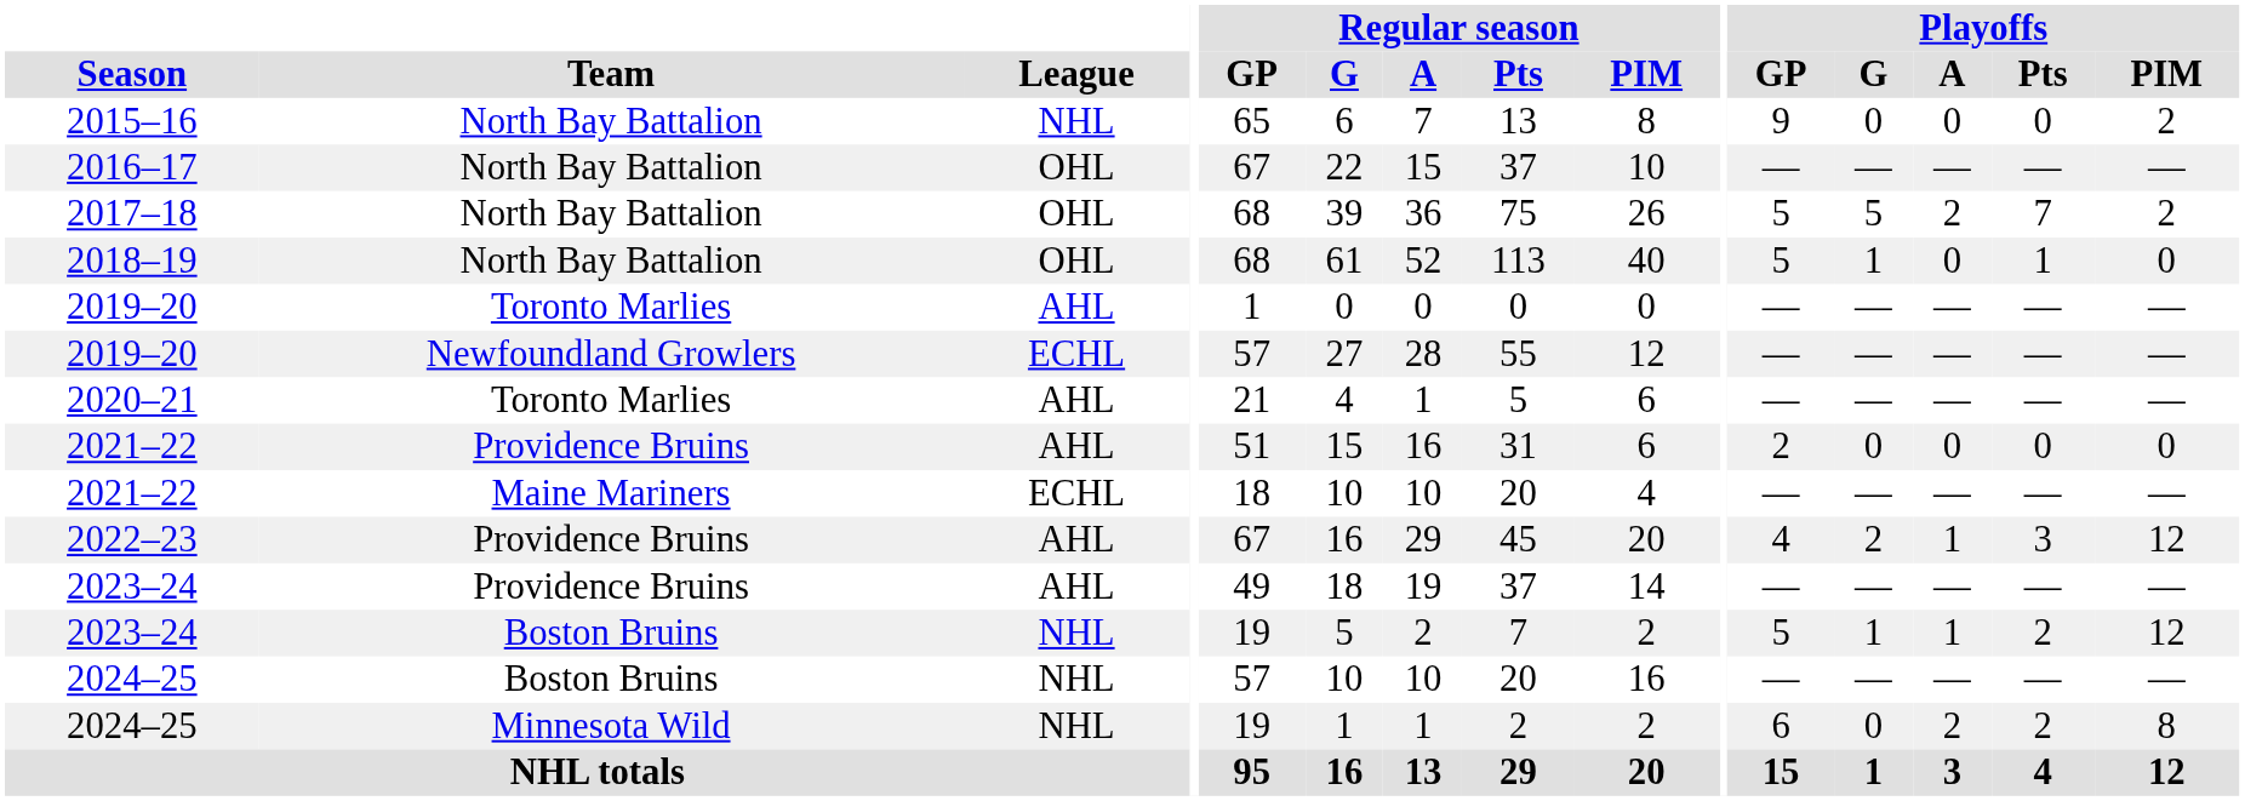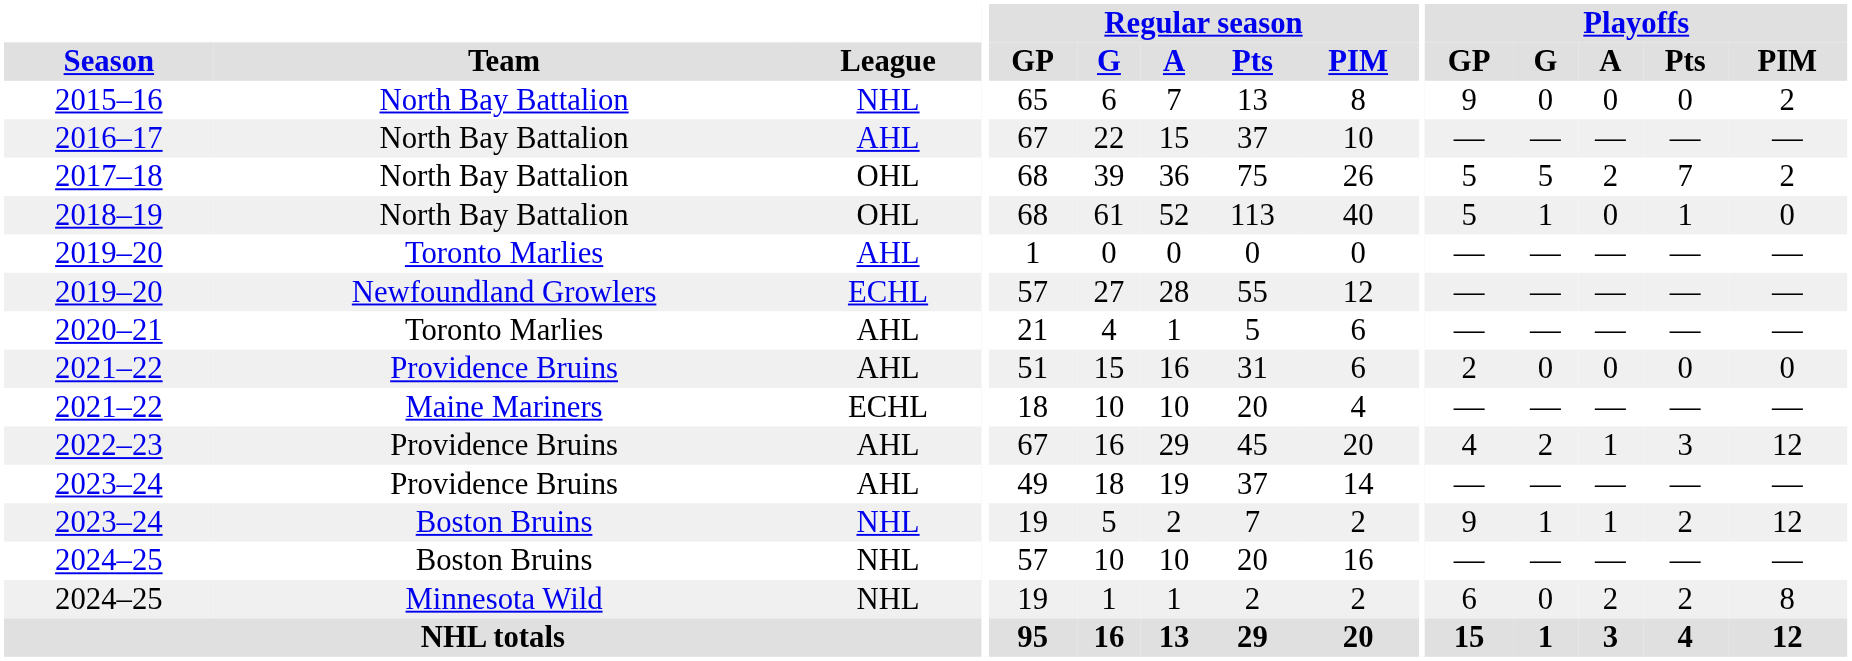 <table border="0" cellpadding="1" cellspacing="0" style="text-align:center; width:60em;">
 <tr bgcolor="#e0e0e0">
 <th colspan="3" bgcolor="#ffffff"></th>
 <th rowspan="102" bgcolor="#ffffff"></th>
 <th colspan="5"><a href='#'>Regular season</a></th>
 <th rowspan="102" bgcolor="#ffffff"></th>
 <th colspan="5"><a href='#'>Playoffs</a></th>
 </tr>
 <tr bgcolor="#e0e0e0">
 <th><a href='#'>Season</a></th>
 <th>Team</th>
 <th>League</th>
 <th>GP</th>
 <th><a href='#'>G</a></th>
 <th><a href='#'>A</a></th>
 <th><a href='#'>Pts</a></th>
 <th><a href='#'>PIM</a></th>
 <th>GP</th>
 <th>G</th>
 <th>A</th>
 <th>Pts</th>
 <th>PIM</th>
 </tr>
 <tr>
 <td><a href='#'>2015–16</a></td>
 <td><a href='#'>North Bay Battalion</a></td>
 <td><a href='#'>NHL</a></td>
 <td>65</td>
 <td>6</td>
 <td>7</td>
 <td>13</td>
 <td>8</td>
 <td>9</td>
 <td>0</td>
 <td>0</td>
 <td>0</td>
 <td>2</td>
 </tr>
 <tr bgcolor="#f0f0f0">
 <td><a href='#'>2016–17</a></td>
 <td>North Bay Battalion</td>
-<td>OHL</td>
+<td><a href='#'>AHL</a></td>
 <td>67</td>
 <td>22</td>
 <td>15</td>
 <td>37</td>
 <td>10</td>
 <td>—</td>
 <td>—</td>
 <td>—</td>
 <td>—</td>
 <td>—</td>
 </tr>
 <tr>
 <td><a href='#'>2017–18</a></td>
 <td>North Bay Battalion</td>
 <td>OHL</td>
 <td>68</td>
 <td>39</td>
 <td>36</td>
 <td>75</td>
 <td>26</td>
 <td>5</td>
 <td>5</td>
 <td>2</td>
 <td>7</td>
 <td>2</td>
 </tr>
 <tr bgcolor="#f0f0f0">
 <td><a href='#'>2018–19</a></td>
 <td>North Bay Battalion</td>
 <td>OHL</td>
 <td>68</td>
 <td>61</td>
 <td>52</td>
 <td>113</td>
 <td>40</td>
 <td>5</td>
 <td>1</td>
 <td>0</td>
 <td>1</td>
 <td>0</td>
 </tr>
 <tr>
 <td><a href='#'>2019–20</a></td>
 <td><a href='#'>Toronto Marlies</a></td>
 <td><a href='#'>AHL</a></td>
 <td>1</td>
 <td>0</td>
 <td>0</td>
 <td>0</td>
 <td>0</td>
 <td>—</td>
 <td>—</td>
 <td>—</td>
 <td>—</td>
 <td>—</td>
 </tr>
 <tr bgcolor="#f0f0f0">
 <td><a href='#'>2019–20</a></td>
 <td><a href='#'>Newfoundland Growlers</a></td>
 <td><a href='#'>ECHL</a></td>
 <td>57</td>
 <td>27</td>
 <td>28</td>
 <td>55</td>
 <td>12</td>
 <td>—</td>
 <td>—</td>
 <td>—</td>
 <td>—</td>
 <td>—</td>
 </tr>
 <tr>
 <td><a href='#'>2020–21</a></td>
 <td>Toronto Marlies</td>
 <td>AHL</td>
 <td>21</td>
 <td>4</td>
 <td>1</td>
 <td>5</td>
 <td>6</td>
 <td>—</td>
 <td>—</td>
 <td>—</td>
 <td>—</td>
 <td>—</td>
 </tr>
 <tr bgcolor="#f0f0f0">
 <td><a href='#'>2021–22</a></td>
 <td><a href='#'>Providence Bruins</a></td>
 <td>AHL</td>
 <td>51</td>
 <td>15</td>
 <td>16</td>
 <td>31</td>
 <td>6</td>
 <td>2</td>
 <td>0</td>
 <td>0</td>
 <td>0</td>
 <td>0</td>
 </tr>
 <tr>
 <td><a href='#'>2021–22</a></td>
 <td><a href='#'>Maine Mariners</a></td>
 <td>ECHL</td>
 <td>18</td>
 <td>10</td>
 <td>10</td>
 <td>20</td>
 <td>4</td>
 <td>—</td>
 <td>—</td>
 <td>—</td>
 <td>—</td>
 <td>—</td>
 </tr>
 <tr bgcolor="#f0f0f0">
 <td><a href='#'>2022–23</a></td>
 <td>Providence Bruins</td>
 <td>AHL</td>
 <td>67</td>
 <td>16</td>
 <td>29</td>
 <td>45</td>
 <td>20</td>
 <td>4</td>
 <td>2</td>
 <td>1</td>
 <td>3</td>
 <td>12</td>
 </tr>
 <tr>
 <td><a href='#'>2023–24</a></td>
 <td>Providence Bruins</td>
 <td>AHL</td>
 <td>49</td>
 <td>18</td>
 <td>19</td>
 <td>37</td>
 <td>14</td>
 <td>—</td>
 <td>—</td>
 <td>—</td>
 <td>—</td>
 <td>—</td>
 </tr>
 <tr bgcolor="#f0f0f0">
 <td><a href='#'>2023–24</a></td>
 <td><a href='#'>Boston Bruins</a></td>
 <td><a href='#'>NHL</a></td>
 <td>19</td>
 <td>5</td>
 <td>2</td>
 <td>7</td>
 <td>2</td>
-<td>5</td>
+<td>9</td>
 <td>1</td>
 <td>1</td>
 <td>2</td>
 <td>12</td>
 </tr>
 <tr>
 <td><a href='#'>2024–25</a></td>
 <td>Boston Bruins</td>
 <td>NHL</td>
 <td>57</td>
 <td>10</td>
 <td>10</td>
 <td>20</td>
 <td>16</td>
 <td>—</td>
 <td>—</td>
 <td>—</td>
 <td>—</td>
 <td>—</td>
 </tr>
 <tr bgcolor="#f0f0f0">
 <td>2024–25</td>
 <td><a href='#'>Minnesota Wild</a></td>
 <td>NHL</td>
 <td>19</td>
 <td>1</td>
 <td>1</td>
 <td>2</td>
 <td>2</td>
 <td>6</td>
 <td>0</td>
 <td>2</td>
 <td>2</td>
 <td>8</td>
 </tr>
 <tr style="background:#e0e0e0;">
 <th colspan="3">NHL totals</th>
 <th>95</th>
 <th>16</th>
 <th>13</th>
 <th>29</th>
 <th>20</th>
 <th>15</th>
 <th>1</th>
 <th>3</th>
 <th>4</th>
 <th>12</th>
 </tr>
 </table>
